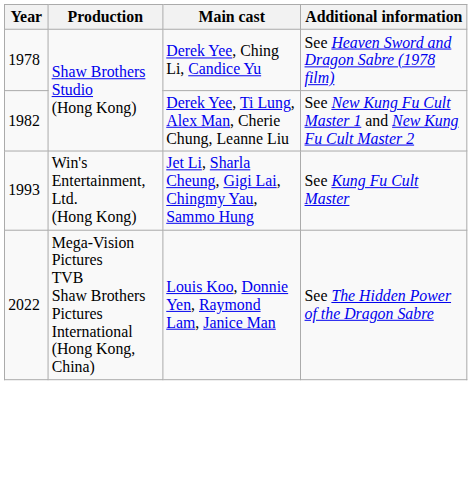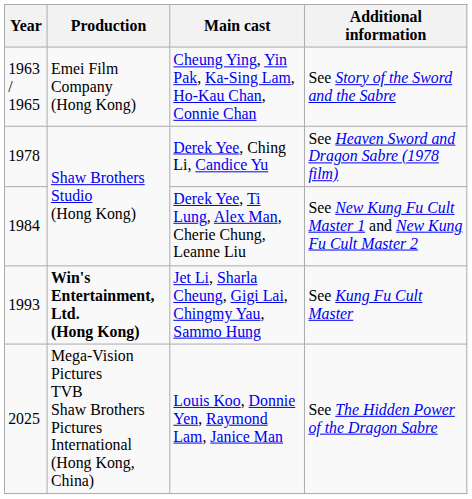 <table class="wikitable" width=75%>
 <tr>
 <th width=5%>Year</th>
 <th width=15%>Production</th>
 <th width=25%>Main cast</th>
 <th width=30%>Additional information</th>
 </tr>
 <tr>
+<td>1963 / 1965</td>
+<td>Emei Film Company <br>(Hong Kong)</td>
+<td><a href='#'>Cheung Ying</a>, <a href='#'>Yin Pak</a>, <a href='#'>Ka-Sing Lam</a>, <a href='#'>Ho-Kau Chan</a>, <a href='#'>Connie Chan</a></td>
+<td>See <em><a href='#'>Story of the Sword and the Sabre</a></em></td>
+</tr>
+<tr>
 <td>1978</td>
 <td rowspan=2><a href='#'>Shaw Brothers Studio</a> <br>(Hong Kong)</td>
 <td><a href='#'>Derek Yee</a>, Ching Li, <a href='#'>Candice Yu</a></td>
 <td>See <em><a href='#'>Heaven Sword and Dragon Sabre (1978 film)</a></em></td>
 </tr>
 <tr>
-<td>1982</td>
+<td>1984</td>
 <td><a href='#'>Derek Yee</a>, <a href='#'>Ti Lung</a>, <a href='#'>Alex Man</a>, Cherie Chung, Leanne Liu</td>
 <td>See <em><a href='#'>New Kung Fu Cult Master 1</a></em> and <em><a href='#'>New Kung Fu Cult Master 2</a></em></td>
 </tr>
 <tr>
 <td>1993</td>
-<td>Win's Entertainment, Ltd. <br>(Hong Kong)</td>
+<td><strong>Win's Entertainment, Ltd. <br>(Hong Kong)</strong></td>
 <td><a href='#'>Jet Li</a>, <a href='#'>Sharla Cheung</a>, <a href='#'>Gigi Lai</a>, <a href='#'>Chingmy Yau</a>, <a href='#'>Sammo Hung</a></td>
 <td>See <em><a href='#'>Kung Fu Cult Master</a></em></td>
 </tr>
 <tr>
-<td>2022</td>
+<td>2025</td>
 <td>Mega-Vision Pictures<br>TVB<br>Shaw Brothers Pictures International <br>(Hong Kong, China)</td>
 <td><a href='#'>Louis Koo</a>, <a href='#'>Donnie Yen</a>, <a href='#'>Raymond Lam</a>, <a href='#'>Janice Man</a></td>
 <td>See <em><a href='#'>The Hidden Power of the Dragon Sabre</a></em></td>
 </tr>
 </table>
